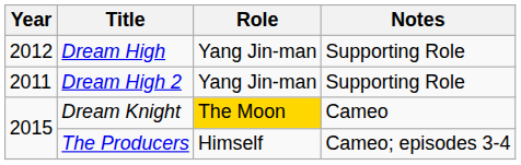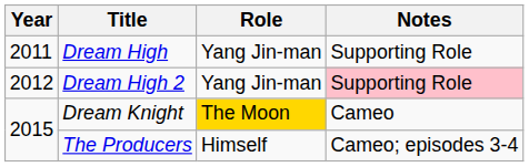 <table class="wikitable sortable">
 <tr>
 <th>Year</th>
 <th>Title</th>
 <th>Role</th>
 <th>Notes</th>
 </tr>
 <tr>
-<td>2012</td>
+<td>2011</td>
 <td><em><a href='#'>Dream High</a></em></td>
 <td>Yang Jin-man</td>
 <td>Supporting Role</td>
 </tr>
 <tr>
-<td>2011</td>
+<td>2012</td>
 <td><em><a href='#'>Dream High 2</a></em></td>
 <td>Yang Jin-man</td>
-<td>Supporting Role</td>
+<td style="background: pink;">Supporting Role</td>
 </tr>
 <tr>
 <td rowspan=2>2015</td>
 <td><em>Dream Knight</em></td>
 <td style="background: gold;">The Moon</td>
 <td>Cameo</td>
 </tr>
 <tr>
 <td><em><a href='#'>The Producers</a></em></td>
 <td>Himself</td>
 <td>Cameo; episodes 3-4</td>
 </tr>
 </table>
